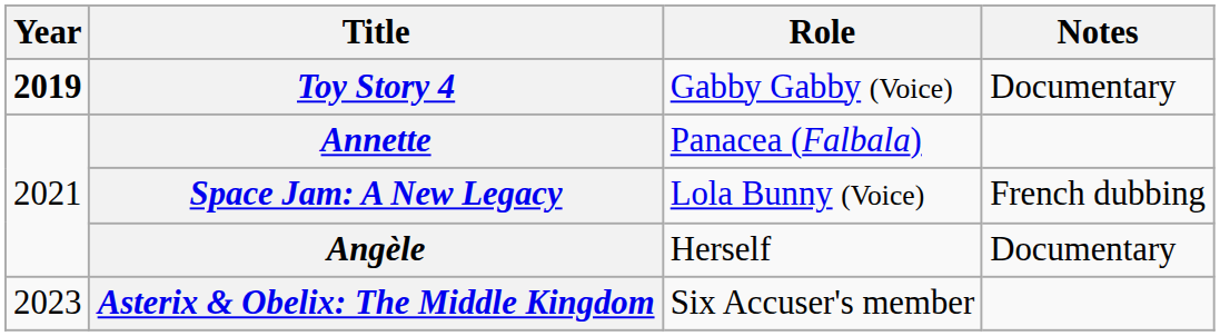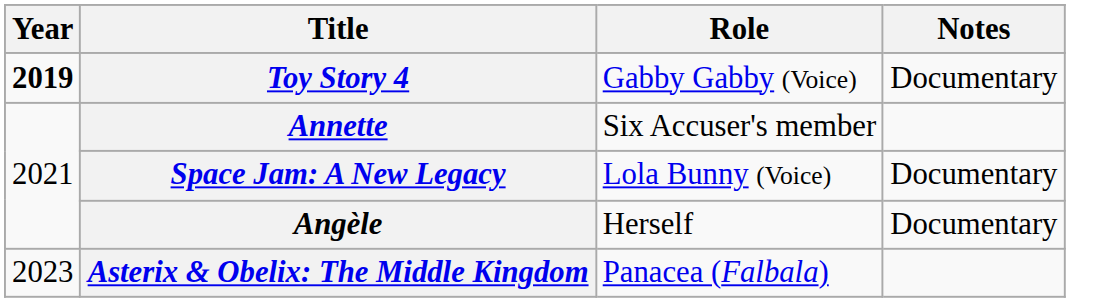 <table class="wikitable plainrowheaders sortable">
 <tr>
 <th scope="col">Year</th>
 <th scope="col">Title</th>
 <th scope="col">Role</th>
 <th scope="col" class="unsortable">Notes</th>
 </tr>
 <tr>
 <td><strong>2019</strong></td>
 <th scope=row><em><a href='#'>Toy Story 4</a></em></th>
 <td><a href='#'>Gabby Gabby</a> <small>(Voice)</small></td>
 <td>Documentary</td>
 </tr>
 <tr>
 <td rowspan=3>2021</td>
 <th scope=row><em><a href='#'>Annette</a></em></th>
-<td><a href='#'>Panacea (<em>Falbala</em>)</a></td>
+<td>Six Accuser's member</td>
 <td></td>
 </tr>
 <tr>
 <th scope=row><em><a href='#'>Space Jam: A New Legacy</a></em></th>
 <td><a href='#'>Lola Bunny</a> <small>(Voice)</small></td>
-<td>French dubbing</td>
+<td>Documentary</td>
 </tr>
 <tr>
 <th scope=row><em>Angèle</em></th>
 <td>Herself</td>
 <td>Documentary</td>
 </tr>
 <tr>
 <td>2023</td>
 <th scope=row><em><a href='#'>Asterix & Obelix: The Middle Kingdom</a></em></th>
-<td>Six Accuser's member</td>
+<td><a href='#'>Panacea (<em>Falbala</em>)</a></td>
 <td></td>
 </tr>
 </table>
